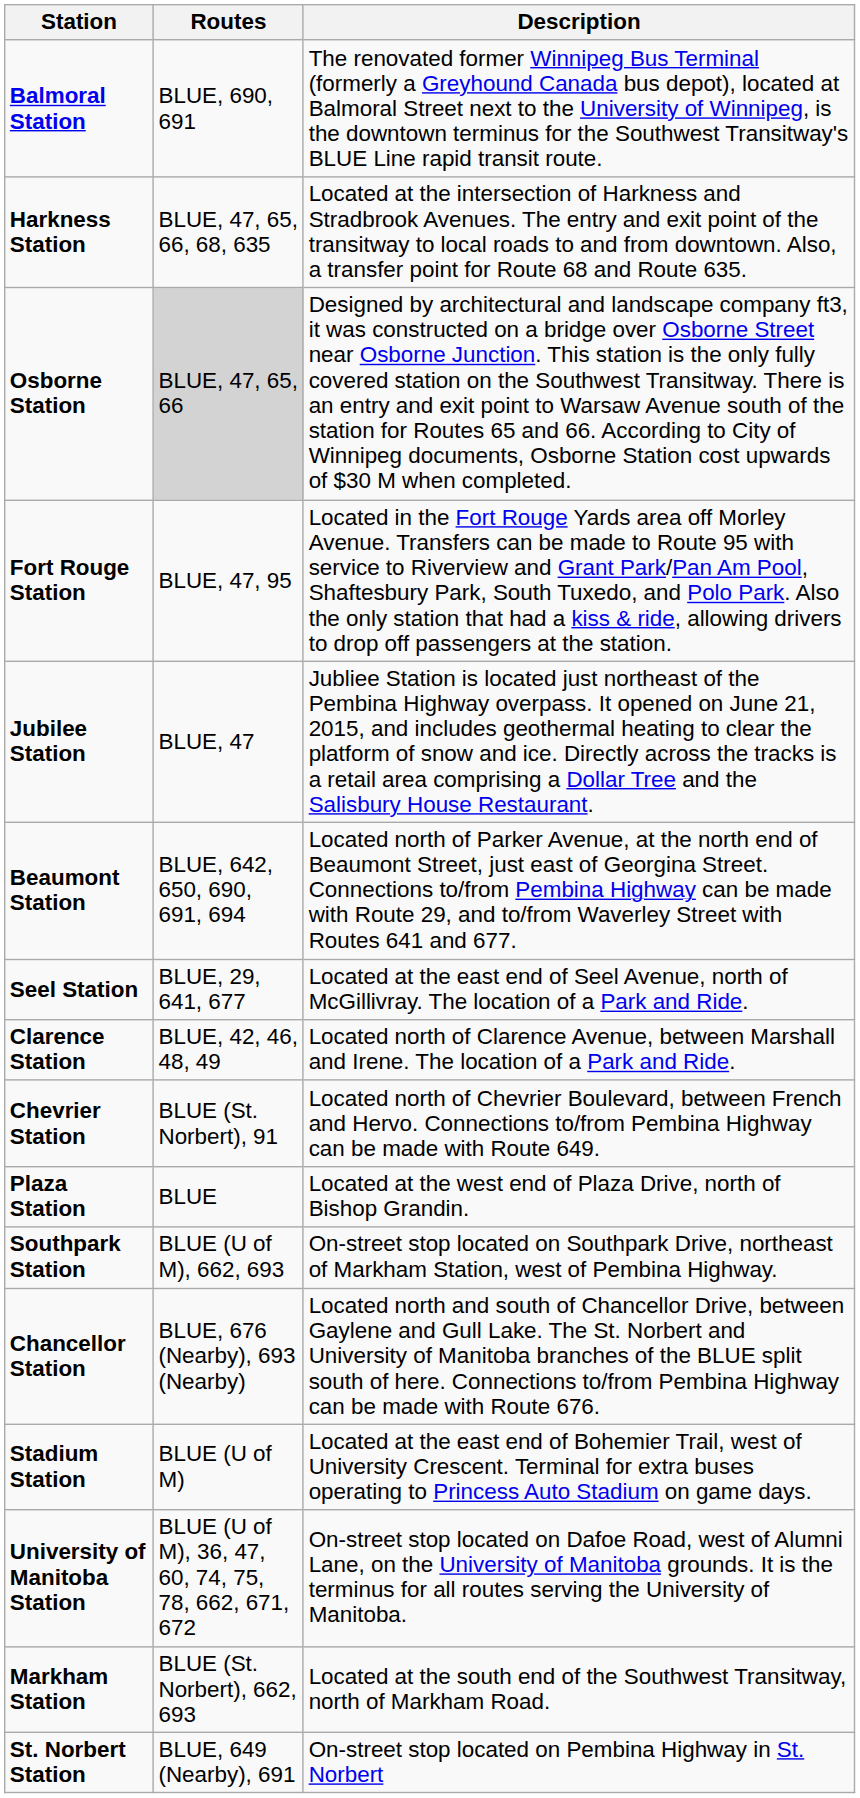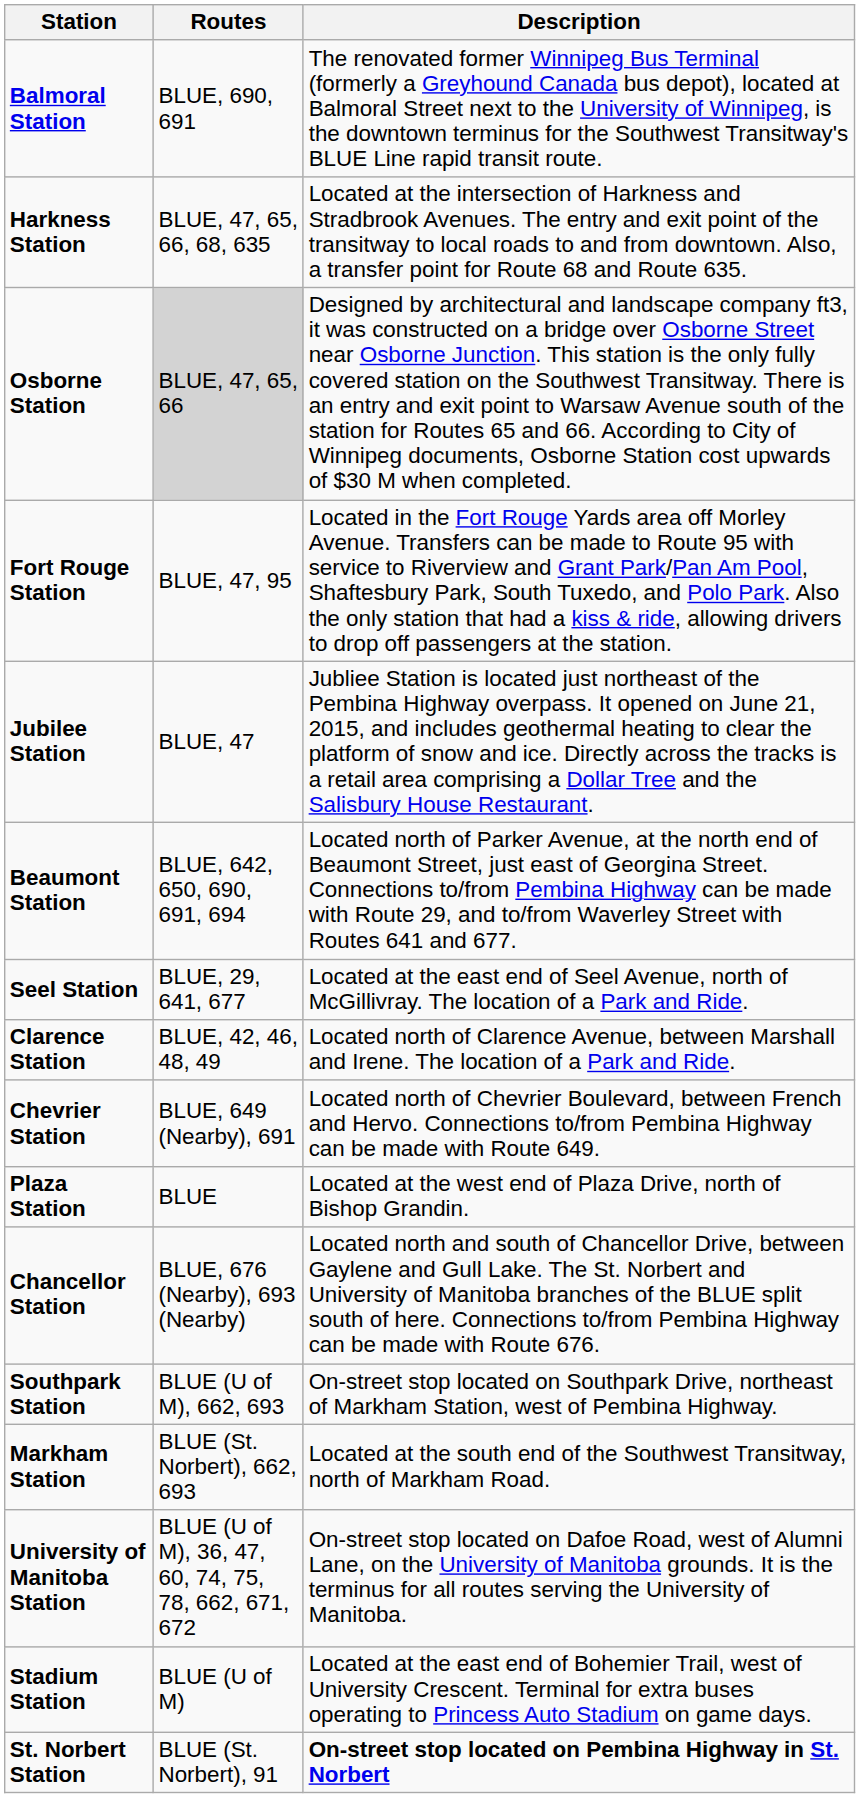 <table class="wikitable">
 <tr>
 <th>Station</th>
 <th>Routes</th>
 <th>Description</th>
 </tr>
 <tr>
 <td><strong><a href='#'>Balmoral Station</a></strong></td>
 <td>BLUE, 690, 691</td>
 <td>The renovated former <a href='#'>Winnipeg Bus Terminal</a> (formerly a <a href='#'>Greyhound Canada</a> bus depot), located at Balmoral Street next to the <a href='#'>University of Winnipeg</a>, is the downtown terminus for the Southwest Transitway's BLUE Line rapid transit route.</td>
 </tr>
 <tr>
 <td><strong>Harkness Station</strong></td>
 <td>BLUE, 47, 65, 66, 68, 635</td>
 <td>Located at the intersection of Harkness and Stradbrook Avenues. The entry and exit point of the transitway to local roads to and from downtown. Also, a transfer point for Route 68 and Route 635.</td>
 </tr>
 <tr>
 <td><strong>Osborne Station</strong></td>
 <td style="background: lightgrey;">BLUE, 47, 65, 66</td>
 <td>Designed by architectural and landscape company ft3, it was constructed on a bridge over <a href='#'>Osborne Street</a> near <a href='#'>Osborne Junction</a>. This station is the only fully covered station on the Southwest Transitway. There is an entry and exit point to Warsaw Avenue south of the station for Routes 65 and 66. According to City of Winnipeg documents, Osborne Station cost upwards of $30 M when completed.</td>
 </tr>
 <tr>
 <td><strong>Fort Rouge Station</strong></td>
 <td>BLUE, 47, 95</td>
 <td>Located in the <a href='#'>Fort Rouge</a> Yards area off Morley Avenue. Transfers can be made to Route 95 with service to Riverview and <a href='#'>Grant Park</a>/<a href='#'>Pan Am Pool</a>, Shaftesbury Park, South Tuxedo, and <a href='#'>Polo Park</a>. Also the only station that had a <a href='#'>kiss & ride</a>, allowing drivers to drop off passengers at the station.</td>
 </tr>
 <tr>
 <td><strong>Jubilee Station</strong></td>
 <td>BLUE, 47</td>
 <td>Jubliee Station is located just northeast of the Pembina Highway overpass. It opened on June 21, 2015, and includes geothermal heating to clear the platform of snow and ice. Directly across the tracks is a retail area comprising a <a href='#'>Dollar Tree</a> and the <a href='#'>Salisbury House Restaurant</a>.</td>
 </tr>
 <tr>
 <td><strong>Beaumont Station</strong></td>
 <td>BLUE, 642, 650, 690, 691, 694</td>
 <td>Located north of Parker Avenue, at the north end of Beaumont Street, just east of Georgina Street. Connections to/from <a href='#'>Pembina Highway</a> can be made with Route 29, and to/from Waverley Street with Routes 641 and 677.</td>
 </tr>
 <tr>
 <td><strong>Seel Station</strong></td>
 <td>BLUE, 29, 641, 677</td>
 <td>Located at the east end of Seel Avenue, north of McGillivray. The location of a <a href='#'>Park and Ride</a>.</td>
 </tr>
 <tr>
 <td><strong>Clarence Station</strong></td>
 <td>BLUE, 42, 46, 48, 49</td>
 <td>Located north of Clarence Avenue, between Marshall and Irene. The location of a <a href='#'>Park and Ride</a>.</td>
 </tr>
 <tr>
 <td><strong>Chevrier Station</strong></td>
-<td>BLUE (St. Norbert), 91</td>
+<td>BLUE, 649 (Nearby), 691</td>
 <td>Located north of Chevrier Boulevard, between French and Hervo. Connections to/from Pembina Highway can be made with Route 649.</td>
 </tr>
 <tr>
 <td><strong>Plaza Station</strong></td>
 <td>BLUE</td>
 <td>Located at the west end of Plaza Drive, north of Bishop Grandin.</td>
 </tr>
 <tr>
+<td><strong>Chancellor Station</strong></td>
+<td>BLUE, 676 (Nearby), 693 (Nearby)</td>
+<td>Located north and south of Chancellor Drive, between Gaylene and Gull Lake. The St. Norbert and University of Manitoba branches of the BLUE split south of here. Connections to/from Pembina Highway can be made with Route 676.</td>
+</tr>
+<tr>
 <td><strong>Southpark Station</strong></td>
 <td>BLUE (U of M), 662, 693</td>
 <td>On-street stop located on Southpark Drive, northeast of Markham Station, west of Pembina Highway.</td>
 </tr>
 <tr>
-<td><strong>Chancellor Station</strong></td>
-<td>BLUE, 676 (Nearby), 693 (Nearby)</td>
-<td>Located north and south of Chancellor Drive, between Gaylene and Gull Lake. The St. Norbert and University of Manitoba branches of the BLUE split south of here. Connections to/from Pembina Highway can be made with Route 676.</td>
+<td><strong>Markham Station</strong></td>
+<td>BLUE (St. Norbert), 662, 693</td>
+<td>Located at the south end of the Southwest Transitway, north of Markham Road.</td>
+</tr>
+<tr>
+<td><strong>University of Manitoba Station</strong></td>
+<td>BLUE (U of M), 36, 47, 60, 74, 75, 78, 662, 671, 672</td>
+<td>On-street stop located on Dafoe Road, west of Alumni Lane, on the <a href='#'>University of Manitoba</a> grounds. It is the terminus for all routes serving the University of Manitoba.</td>
 </tr>
 <tr>
 <td><strong>Stadium Station</strong></td>
 <td>BLUE (U of M)</td>
 <td>Located at the east end of Bohemier Trail, west of University Crescent. Terminal for extra buses operating to <a href='#'>Princess Auto Stadium</a> on game days.</td>
 </tr>
 <tr>
-<td><strong>University of Manitoba Station</strong></td>
-<td>BLUE (U of M), 36, 47, 60, 74, 75, 78, 662, 671, 672</td>
-<td>On-street stop located on Dafoe Road, west of Alumni Lane, on the <a href='#'>University of Manitoba</a> grounds. It is the terminus for all routes serving the University of Manitoba.</td>
-</tr>
-<tr>
-<td><strong>Markham Station</strong></td>
-<td>BLUE (St. Norbert), 662, 693</td>
-<td>Located at the south end of the Southwest Transitway, north of Markham Road.</td>
-</tr>
-<tr>
 <td><strong>St. Norbert Station</strong></td>
-<td>BLUE, 649 (Nearby), 691</td>
-<td>On-street stop located on Pembina Highway in <a href='#'>St. Norbert</a></td>
+<td>BLUE (St. Norbert), 91</td>
+<td><strong>On-street stop located on Pembina Highway in <a href='#'>St. Norbert</a></strong></td>
 </tr>
 </table>
